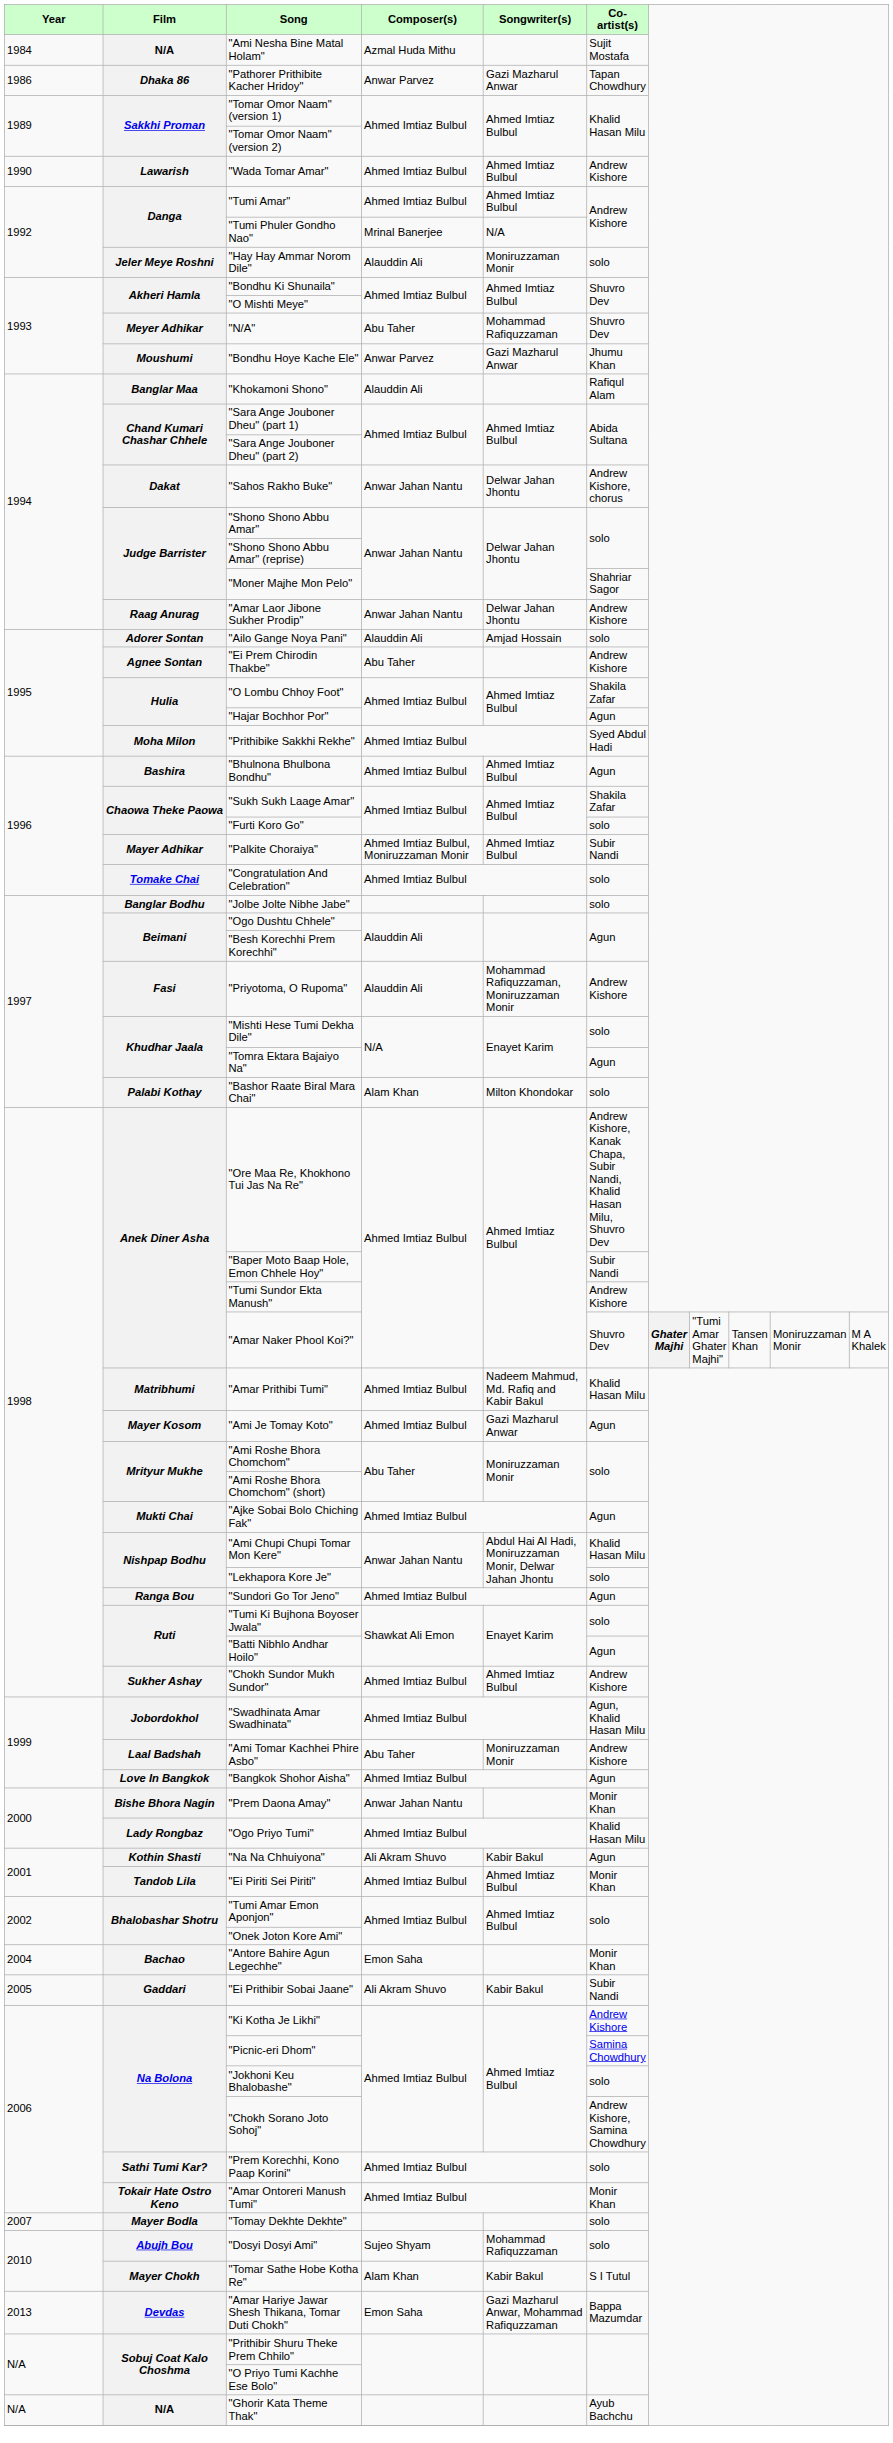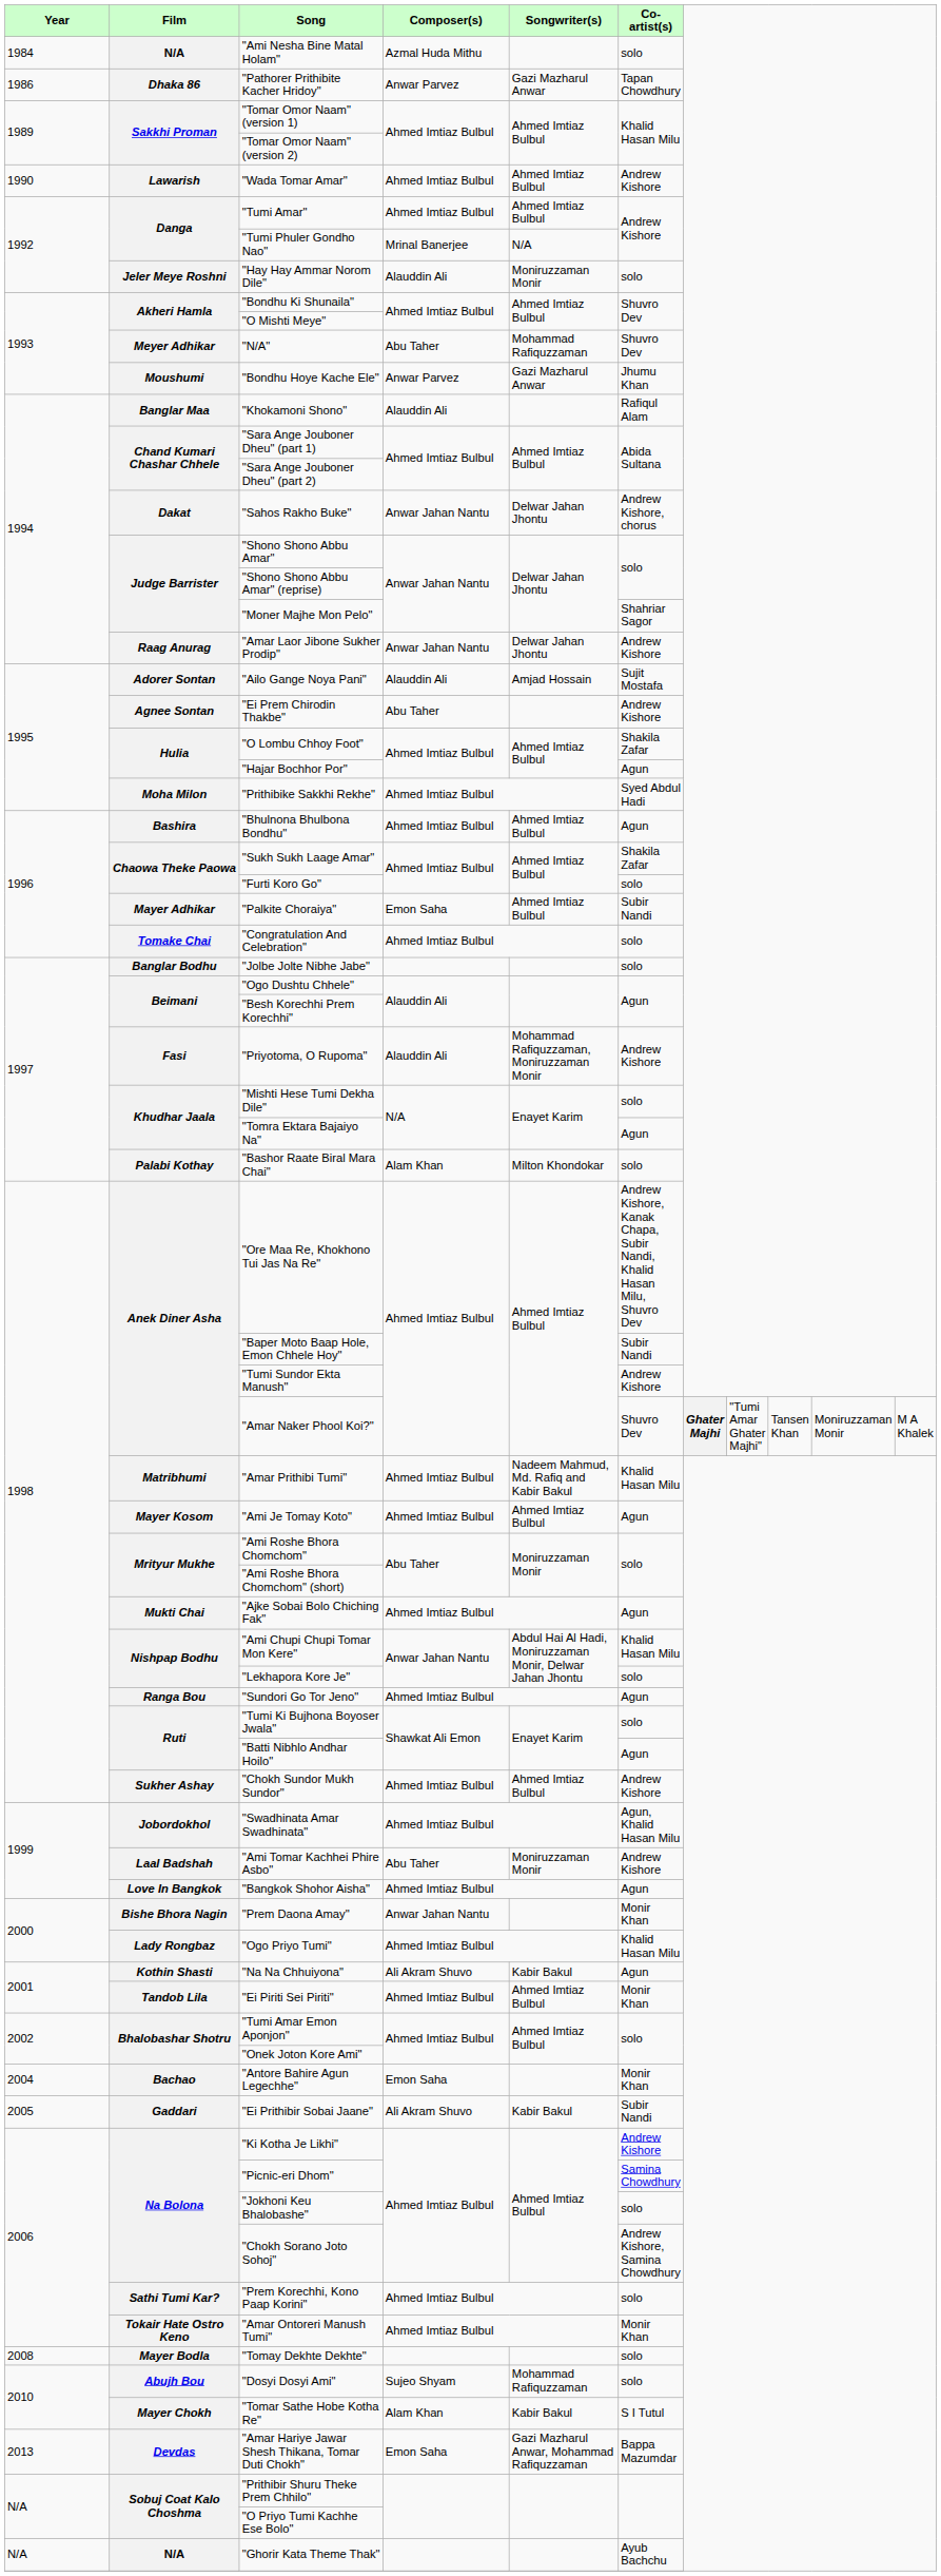 <table class="wikitable plainrowheaders" width="100%" textcolor:#000;">
 <tr style="background:#cfc; text-align:center;">
 <td scope="col" width=21%><strong>Year</strong></td>
 <td scope="col" width=21%><strong>Film</strong></td>
 <td scope="col" width=23%><strong>Song</strong></td>
 <td scope="col" width=20%><strong>Composer(s)</strong></td>
 <td scope="col" width=20%><strong>Songwriter(s)</strong></td>
 <td scope="col" width=21%><strong>Co-artist(s)</strong></td>
 </tr>
 <tr>
 <td>1984</td>
 <th>N/A</th>
 <td>"Ami Nesha Bine Matal Holam"</td>
 <td>Azmal Huda Mithu</td>
 <td></td>
-<td>Sujit Mostafa</td>
+<td>solo</td>
 </tr>
 <tr>
 <td>1986</td>
 <th><em>Dhaka 86</em></th>
 <td>"Pathorer Prithibite Kacher Hridoy"</td>
 <td>Anwar Parvez</td>
 <td>Gazi Mazharul Anwar</td>
 <td>Tapan Chowdhury</td>
 </tr>
 <tr>
 <td rowspan=2>1989</td>
 <th Rowspan=2><em><a href='#'>Sakkhi Proman</a></em></th>
 <td>"Tomar Omor Naam" (version 1)</td>
 <td rowspan=2>Ahmed Imtiaz Bulbul</td>
 <td rowspan=2>Ahmed Imtiaz Bulbul</td>
 <td rowspan=2>Khalid Hasan Milu</td>
 </tr>
 <tr>
 <td>"Tomar Omor Naam" (version 2)</td>
 </tr>
 <tr>
 <td>1990</td>
 <th><em>Lawarish</em></th>
 <td>"Wada Tomar Amar"</td>
 <td>Ahmed Imtiaz Bulbul</td>
 <td>Ahmed Imtiaz Bulbul</td>
 <td>Andrew Kishore</td>
 </tr>
 <tr>
 <td rowspan=3>1992</td>
 <th rowspan=2><em>Danga</em></th>
 <td>"Tumi Amar"</td>
 <td>Ahmed Imtiaz Bulbul</td>
 <td>Ahmed Imtiaz Bulbul</td>
 <td rowspan=2>Andrew Kishore</td>
 </tr>
 <tr>
 <td>"Tumi Phuler Gondho Nao"</td>
 <td>Mrinal Banerjee</td>
 <td>N/A</td>
 </tr>
 <tr>
 <th><em>Jeler Meye Roshni</em></th>
 <td>"Hay Hay Ammar Norom Dile"</td>
 <td>Alauddin Ali</td>
 <td>Moniruzzaman Monir</td>
 <td>solo</td>
 </tr>
 <tr>
 <td rowspan=4>1993</td>
 <th rowspan=2><em>Akheri Hamla</em></th>
 <td>"Bondhu Ki Shunaila"</td>
 <td rowspan=2>Ahmed Imtiaz Bulbul</td>
 <td rowspan=2>Ahmed Imtiaz Bulbul</td>
 <td rowspan=2>Shuvro Dev</td>
 </tr>
 <tr>
 <td>"O Mishti Meye"</td>
 </tr>
 <tr>
 <th><em>Meyer Adhikar</em></th>
 <td>"N/A"</td>
 <td>Abu Taher</td>
 <td>Mohammad Rafiquzzaman</td>
 <td>Shuvro Dev</td>
 </tr>
 <tr>
 <th><em>Moushumi</em></th>
 <td>"Bondhu Hoye Kache Ele"</td>
 <td>Anwar Parvez</td>
 <td>Gazi Mazharul Anwar</td>
 <td>Jhumu Khan</td>
 </tr>
 <tr>
 <td rowspan=8>1994</td>
 <th><em>Banglar Maa</em></th>
 <td>"Khokamoni Shono"</td>
 <td>Alauddin Ali</td>
 <td></td>
 <td>Rafiqul Alam</td>
 </tr>
 <tr>
 <th rowspan=2><em>Chand Kumari Chashar Chhele</em></th>
 <td>"Sara Ange Jouboner Dheu" (part 1)</td>
 <td rowspan=2>Ahmed Imtiaz Bulbul</td>
 <td Rowspan=2>Ahmed Imtiaz Bulbul</td>
 <td rowspan=2>Abida Sultana</td>
 </tr>
 <tr>
 <td>"Sara Ange Jouboner Dheu" (part 2)</td>
 </tr>
 <tr>
 <th><em>Dakat</em></th>
 <td>"Sahos Rakho Buke"</td>
 <td>Anwar Jahan Nantu</td>
 <td>Delwar Jahan Jhontu</td>
 <td>Andrew Kishore, chorus</td>
 </tr>
 <tr>
 <th rowspan=3><em>Judge Barrister</em></th>
 <td>"Shono Shono Abbu Amar"</td>
 <td rowspan=3>Anwar Jahan Nantu</td>
 <td rowspan=3>Delwar Jahan Jhontu</td>
 <td rowspan=2>solo</td>
 </tr>
 <tr>
 <td>"Shono Shono Abbu Amar" (reprise)</td>
 </tr>
 <tr>
 <td>"Moner Majhe Mon Pelo"</td>
 <td>Shahriar Sagor</td>
 </tr>
 <tr>
 <th><em>Raag Anurag</em></th>
 <td>"Amar Laor Jibone Sukher Prodip"</td>
 <td>Anwar Jahan Nantu</td>
 <td>Delwar Jahan Jhontu</td>
 <td>Andrew Kishore</td>
 </tr>
 <tr>
 <td rowspan=5>1995</td>
 <th rowspan=1><em>Adorer Sontan</em> </th>
 <td>"Ailo Gange Noya Pani"</td>
 <td rowspan=1>Alauddin Ali</td>
 <td rowspan=1>Amjad Hossain</td>
-<td>solo</td>
+<td>Sujit Mostafa</td>
 </tr>
 <tr>
 <th><em>Agnee Sontan</em></th>
 <td>"Ei Prem Chirodin Thakbe"</td>
 <td>Abu Taher</td>
 <td></td>
 <td>Andrew Kishore</td>
 </tr>
 <tr>
 <th rowspan=2><em>Hulia</em></th>
 <td>"O Lombu Chhoy Foot"</td>
 <td rowspan=2>Ahmed Imtiaz Bulbul</td>
 <td rowspan=2>Ahmed Imtiaz Bulbul</td>
 <td>Shakila  Zafar</td>
 </tr>
 <tr>
 <td>"Hajar Bochhor Por"</td>
 <td>Agun</td>
 </tr>
 <tr>
 <th><em>Moha Milon</em></th>
 <td>"Prithibike Sakkhi Rekhe"</td>
 <td colspan=2>Ahmed Imtiaz Bulbul</td>
 <td>Syed Abdul Hadi</td>
 </tr>
 <tr>
 <td rowspan=5>1996</td>
 <th><em>Bashira</em></th>
 <td>"Bhulnona Bhulbona Bondhu"</td>
 <td>Ahmed Imtiaz Bulbul</td>
 <td>Ahmed Imtiaz Bulbul</td>
 <td>Agun</td>
 </tr>
 <tr>
 <th rowspan=2><em>Chaowa Theke Paowa</em></th>
 <td>"Sukh Sukh Laage Amar"</td>
 <td rowspan=2>Ahmed Imtiaz Bulbul</td>
 <td rowspan=2>Ahmed Imtiaz Bulbul</td>
 <td>Shakila Zafar</td>
 </tr>
 <tr>
 <td>"Furti Koro Go"</td>
 <td>solo</td>
 </tr>
 <tr>
 <th rowspan=1><em>Mayer Adhikar</em></th>
 <td>"Palkite Choraiya"</td>
-<td rowspan=1>Ahmed Imtiaz Bulbul, Moniruzzaman Monir</td>
+<td>Emon Saha</td>
 <td rowspan=1>Ahmed Imtiaz Bulbul</td>
 <td>Subir Nandi</td>
 </tr>
 <tr>
 <th><em><a href='#'>Tomake Chai</a></em></th>
 <td>"Congratulation And Celebration"</td>
 <td colspan=2>Ahmed Imtiaz Bulbul</td>
 <td>solo</td>
 </tr>
 <tr>
 <td rowspan=7>1997</td>
 <th><em>Banglar Bodhu</em></th>
 <td>"Jolbe Jolte Nibhe Jabe"</td>
 <td></td>
 <td></td>
 <td>solo</td>
 </tr>
 <tr>
 <th rowspan=2><em>Beimani</em></th>
 <td>"Ogo Dushtu Chhele"</td>
 <td rowspan=2>Alauddin Ali</td>
 <td rowspan=2></td>
 <td rowspan=2>Agun</td>
 </tr>
 <tr>
 <td>"Besh Korechhi Prem Korechhi"</td>
 </tr>
 <tr>
 <th><em>Fasi</em></th>
 <td>"Priyotoma, O Rupoma"</td>
 <td>Alauddin Ali</td>
 <td>Mohammad Rafiquzzaman, Moniruzzaman Monir</td>
 <td>Andrew Kishore</td>
 </tr>
 <tr>
 <th rowspan=2><em>Khudhar Jaala</em></th>
 <td>"Mishti Hese Tumi Dekha Dile"</td>
 <td rowspan=2>N/A</td>
 <td rowspan=2>Enayet Karim</td>
 <td>solo</td>
 </tr>
 <tr>
 <td>"Tomra Ektara Bajaiyo Na"</td>
 <td>Agun</td>
 </tr>
 <tr>
 <th><em>Palabi Kothay</em></th>
 <td>"Bashor Raate Biral Mara Chai"</td>
 <td>Alam Khan</td>
 <td>Milton Khondokar</td>
 <td>solo</td>
 </tr>
 <tr>
 <td rowspan=15>1998</td>
 <th Rowspan=4><em>Anek Diner Asha</em></th>
 <td>"Ore Maa Re, Khokhono Tui Jas Na Re"</td>
 <td rowspan=4>Ahmed Imtiaz Bulbul</td>
 <td rowspan=4>Ahmed Imtiaz Bulbul</td>
 <td>Andrew Kishore, Kanak Chapa, Subir Nandi, Khalid Hasan Milu, Shuvro Dev</td>
 </tr>
 <tr>
 <td>"Baper Moto Baap Hole, Emon Chhele Hoy"</td>
 <td>Subir Nandi</td>
 </tr>
 <tr>
 <td>"Tumi Sundor Ekta Manush"</td>
 <td>Andrew Kishore</td>
 </tr>
 <tr>
 <td>"Amar Naker Phool Koi?"</td>
 <td>Shuvro Dev</td>
 <th Rowspan=1><em>Ghater Majhi</em></th>
 <td>"Tumi Amar Ghater Majhi"</td>
 <td rowspan=1>Tansen Khan</td>
 <td rowspan=1>Moniruzzaman Monir</td>
 <td>M A Khalek</td>
 </tr>
 <tr>
 <th><em>Matribhumi</em></th>
 <td>"Amar Prithibi Tumi"</td>
 <td>Ahmed Imtiaz Bulbul</td>
 <td>Nadeem Mahmud, Md. Rafiq and Kabir Bakul</td>
 <td>Khalid Hasan Milu</td>
 </tr>
 <tr>
 <th Rowspan=1><em>Mayer Kosom</em></th>
 <td>"Ami Je Tomay Koto"</td>
 <td rowspan=1>Ahmed Imtiaz Bulbul</td>
-<td>Gazi Mazharul Anwar</td>
+<td rowspan=1>Ahmed Imtiaz Bulbul</td>
 <td>Agun</td>
 </tr>
 <tr>
 <th rowspan=2><em>Mrityur Mukhe</em></th>
 <td>"Ami Roshe Bhora Chomchom"</td>
 <td rowspan=2>Abu Taher</td>
 <td rowspan=2>Moniruzzaman Monir</td>
 <td rowspan=2>solo</td>
 </tr>
 <tr>
 <td>"Ami Roshe Bhora Chomchom" (short)</td>
 </tr>
 <tr>
 <th><em>Mukti Chai</em></th>
 <td>"Ajke Sobai Bolo Chiching Fak"</td>
 <td colspan=2>Ahmed Imtiaz Bulbul</td>
 <td>Agun</td>
 </tr>
 <tr>
 <th rowspan=2><em>Nishpap Bodhu</em></th>
 <td>"Ami Chupi Chupi Tomar Mon Kere"</td>
 <td rowspan=2>Anwar Jahan Nantu</td>
 <td rowspan=2>Abdul Hai Al Hadi, Moniruzzaman Monir, Delwar Jahan Jhontu</td>
 <td>Khalid Hasan Milu</td>
 </tr>
 <tr>
 <td>"Lekhapora Kore Je"</td>
 <td>solo</td>
 </tr>
 <tr>
 <th><em>Ranga Bou</em></th>
 <td>"Sundori Go Tor Jeno"</td>
 <td colspan=2>Ahmed Imtiaz Bulbul</td>
 <td>Agun</td>
 </tr>
 <tr>
 <th Rowspan=2><em>Ruti</em></th>
 <td>"Tumi Ki Bujhona Boyoser Jwala"</td>
 <td Rowspan=2>Shawkat Ali Emon</td>
 <td Rowspan=2>Enayet Karim</td>
 <td>solo</td>
 </tr>
 <tr>
 <td>"Batti Nibhlo Andhar Hoilo"</td>
 <td>Agun</td>
 </tr>
 <tr>
 <th rowspan=><em>Sukher Ashay</em></th>
 <td>"Chokh Sundor Mukh Sundor"</td>
 <td rowspan=>Ahmed Imtiaz Bulbul</td>
 <td rowspan=>Ahmed Imtiaz Bulbul</td>
 <td>Andrew Kishore</td>
 </tr>
 <tr>
 <td rowspan=3>1999</td>
 <th><em>Jobordokhol</em></th>
 <td>"Swadhinata Amar Swadhinata"</td>
 <td colspan=2>Ahmed Imtiaz Bulbul</td>
 <td>Agun, Khalid Hasan Milu</td>
 </tr>
 <tr>
 <th><em>Laal Badshah</em></th>
 <td>"Ami Tomar Kachhei Phire Asbo"</td>
 <td>Abu Taher</td>
 <td>Moniruzzaman Monir</td>
 <td>Andrew Kishore</td>
 </tr>
 <tr>
 <th><em>Love In Bangkok</em></th>
 <td>"Bangkok Shohor Aisha"</td>
 <td colspan=2>Ahmed Imtiaz Bulbul</td>
 <td>Agun</td>
 </tr>
 <tr>
 <td Rowspan=2>2000</td>
 <th Rowspan=><em>Bishe Bhora Nagin</em></th>
 <td>"Prem Daona Amay"</td>
 <td rowspan=>Anwar Jahan Nantu</td>
 <td rowspan=></td>
 <td>Monir Khan</td>
 </tr>
 <tr>
 <th><em>Lady Rongbaz</em></th>
 <td>"Ogo Priyo Tumi"</td>
 <td colspan=2>Ahmed Imtiaz Bulbul</td>
 <td>Khalid Hasan Milu</td>
 </tr>
 <tr>
 <td rowspan=2>2001</td>
 <th><em>Kothin Shasti</em></th>
 <td>"Na Na Chhuiyona"</td>
 <td>Ali Akram Shuvo</td>
 <td>Kabir Bakul</td>
 <td>Agun</td>
 </tr>
 <tr>
 <th><em>Tandob Lila</em></th>
 <td>"Ei Piriti Sei Piriti"</td>
 <td>Ahmed Imtiaz Bulbul</td>
 <td>Ahmed Imtiaz Bulbul</td>
 <td>Monir Khan</td>
 </tr>
 <tr>
 <td rowspan=2>2002</td>
 <th Rowspan=2><em>Bhalobashar Shotru</em></th>
 <td>"Tumi Amar Emon Aponjon"</td>
 <td rowspan=2>Ahmed Imtiaz Bulbul</td>
 <td rowspan=2>Ahmed Imtiaz Bulbul</td>
 <td rowspan=2>solo</td>
 </tr>
 <tr>
 <td>"Onek Joton Kore Ami"</td>
 </tr>
 <tr>
 <td rowspan=1>2004</td>
 <th><em>Bachao</em></th>
 <td>"Antore Bahire Agun Legechhe"</td>
 <td>Emon Saha</td>
 <td></td>
 <td>Monir Khan</td>
 </tr>
 <tr>
 <td>2005</td>
 <th><em>Gaddari</em></th>
 <td>"Ei Prithibir Sobai Jaane"</td>
 <td>Ali Akram Shuvo</td>
 <td>Kabir Bakul</td>
 <td>Subir Nandi</td>
 </tr>
 <tr>
 <td rowspan=6>2006</td>
 <th Rowspan=4><em><a href='#'>Na Bolona</a></em></th>
 <td>"Ki Kotha Je Likhi"</td>
 <td Rowspan=4>Ahmed Imtiaz Bulbul</td>
 <td Rowspan=4>Ahmed Imtiaz Bulbul</td>
 <td><a href='#'>Andrew Kishore</a></td>
 </tr>
 <tr>
 <td>"Picnic-eri Dhom"</td>
 <td><a href='#'>Samina Chowdhury</a></td>
 </tr>
 <tr>
 <td>"Jokhoni Keu Bhalobashe"</td>
 <td>solo</td>
 </tr>
 <tr>
 <td>"Chokh Sorano Joto Sohoj"</td>
 <td>Andrew Kishore, Samina Chowdhury</td>
 </tr>
 <tr>
 <th><em>Sathi Tumi Kar?</em></th>
 <td>"Prem Korechhi, Kono Paap Korini"</td>
 <td colspan=2>Ahmed Imtiaz Bulbul</td>
 <td>solo</td>
 </tr>
 <tr>
 <th><em>Tokair Hate Ostro Keno</em></th>
 <td>"Amar Ontoreri Manush Tumi"</td>
 <td colspan=2>Ahmed Imtiaz Bulbul</td>
 <td>Monir Khan</td>
 </tr>
 <tr>
-<td>2007</td>
+<td>2008</td>
 <th><em>Mayer Bodla</em></th>
 <td>"Tomay Dekhte Dekhte"</td>
 <td></td>
 <td></td>
 <td>solo</td>
 </tr>
 <tr>
 <td rowspan=2>2010</td>
 <th><em><a href='#'>Abujh Bou</a></em></th>
 <td>"Dosyi Dosyi Ami"</td>
 <td>Sujeo Shyam</td>
 <td>Mohammad Rafiquzzaman</td>
 <td>solo</td>
 </tr>
 <tr>
 <th><em>Mayer Chokh</em></th>
 <td>"Tomar Sathe Hobe Kotha Re"</td>
 <td>Alam Khan</td>
 <td>Kabir Bakul</td>
 <td>S I Tutul</td>
 </tr>
 <tr>
 <td>2013</td>
 <th><em><a href='#'>Devdas</a></em></th>
 <td>"Amar Hariye Jawar Shesh Thikana, Tomar Duti Chokh"</td>
 <td>Emon Saha</td>
 <td>Gazi Mazharul Anwar, Mohammad Rafiquzzaman</td>
 <td>Bappa Mazumdar</td>
 </tr>
 <tr>
 <td rowspan=2>N/A</td>
 <th rowspan=2><em>Sobuj Coat Kalo Choshma</em></th>
 <td>"Prithibir Shuru Theke Prem Chhilo"</td>
 <td rowspan=2></td>
 <td rowspan=2></td>
 <td rowspan=2></td>
 </tr>
 <tr>
 <td>"O Priyo Tumi Kachhe Ese Bolo"</td>
 </tr>
 <tr>
 <td>N/A</td>
 <th>N/A</th>
 <td>"Ghorir Kata Theme Thak"</td>
 <td></td>
 <td></td>
 <td>Ayub Bachchu</td>
 </tr>
 <tr>
 </tr>
 </table>
